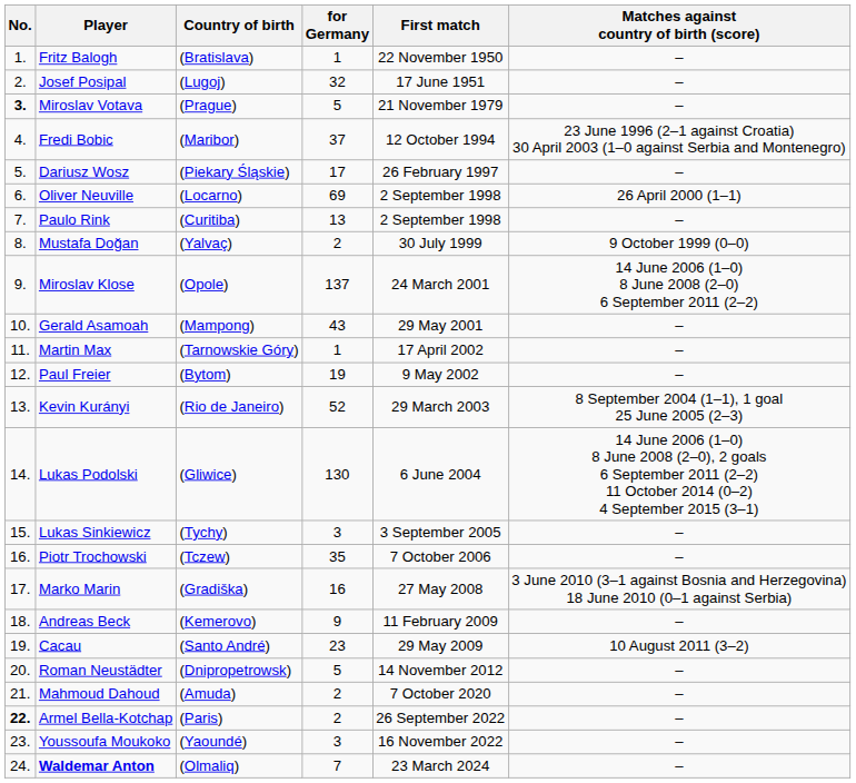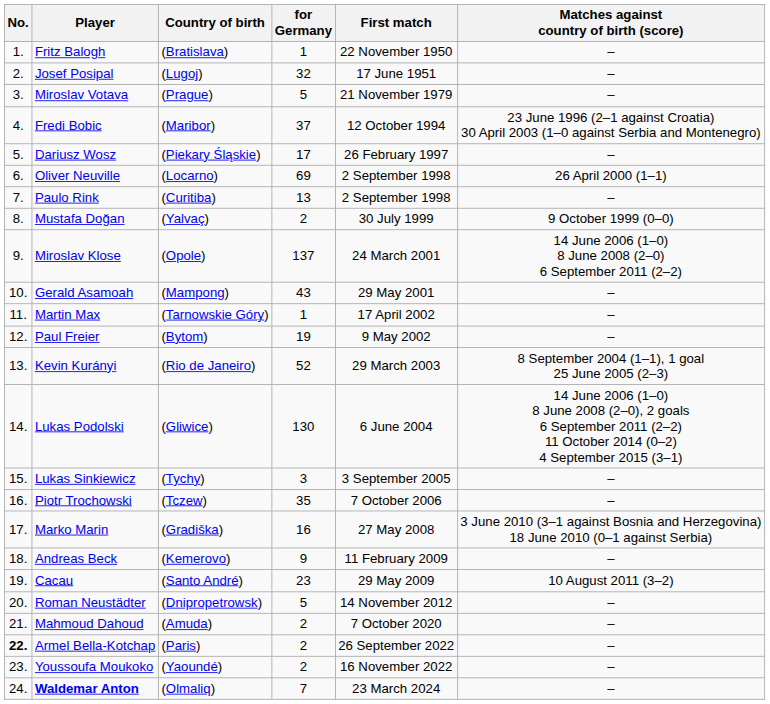 <table class="wikitable sortable nowrap" style="text-align:center;font-size:96%">
 <tr>
 <th>No.</th>
 <th>Player</th>
 <th>Country of birth</th>
 <th> for<br>Germany</th>
 <th>First match</th>
 <th>Matches against<br>country of birth (score)</th>
 </tr>
 <tr>
 <td>1.</td>
 <td style="text-align:left"><a href='#'>Fritz Balogh</a></td>
 <td style="text-align:left"> (<a href='#'>Bratislava</a>)</td>
 <td>1</td>
 <td>22 November 1950</td>
 <td>–</td>
 </tr>
 <tr>
 <td>2.</td>
 <td style="text-align:left"><a href='#'>Josef Posipal</a></td>
 <td style="text-align:left"> (<a href='#'>Lugoj</a>)</td>
 <td>32</td>
 <td>17 June 1951</td>
 <td>–</td>
 </tr>
 <tr>
-<td><strong>3.</strong></td>
+<td>3.</td>
 <td style="text-align:left"><a href='#'>Miroslav Votava</a></td>
 <td style="text-align:left"> (<a href='#'>Prague</a>)</td>
 <td>5</td>
 <td>21 November 1979</td>
 <td>–</td>
 </tr>
 <tr>
 <td>4.</td>
 <td style="text-align:left"><a href='#'>Fredi Bobic</a></td>
 <td style="text-align:left"> (<a href='#'>Maribor</a>)</td>
 <td>37</td>
 <td>12 October 1994</td>
 <td>23 June 1996 (2–1 against Croatia)<br>30 April 2003 (1–0 against Serbia and Montenegro)</td>
 </tr>
 <tr>
 <td>5.</td>
 <td style="text-align:left"><a href='#'>Dariusz Wosz</a></td>
 <td style="text-align:left"> (<a href='#'>Piekary Śląskie</a>)</td>
 <td>17</td>
 <td>26 February 1997</td>
 <td>–</td>
 </tr>
 <tr>
 <td>6.</td>
 <td style="text-align:left"><a href='#'>Oliver Neuville</a></td>
 <td style="text-align:left"> (<a href='#'>Locarno</a>)</td>
 <td>69</td>
 <td>2 September 1998</td>
 <td>26 April 2000 (1–1)</td>
 </tr>
 <tr>
 <td>7.</td>
 <td style="text-align:left"><a href='#'>Paulo Rink</a></td>
 <td style="text-align:left"> (<a href='#'>Curitiba</a>)</td>
 <td>13</td>
 <td>2 September 1998</td>
 <td>–</td>
 </tr>
 <tr>
 <td>8.</td>
 <td style="text-align:left"><a href='#'>Mustafa Doğan</a></td>
 <td style="text-align:left"> (<a href='#'>Yalvaç</a>)</td>
 <td>2</td>
 <td>30 July 1999</td>
 <td>9 October 1999 (0–0)</td>
 </tr>
 <tr>
 <td>9.</td>
 <td style="text-align:left"><a href='#'>Miroslav Klose</a></td>
 <td style="text-align:left"> (<a href='#'>Opole</a>)</td>
 <td>137</td>
 <td>24 March 2001</td>
 <td>14 June 2006 (1–0)<br>8 June 2008 (2–0)<br>6 September 2011 (2–2)</td>
 </tr>
 <tr>
 <td>10.</td>
 <td style="text-align:left"><a href='#'>Gerald Asamoah</a></td>
 <td style="text-align:left"> (<a href='#'>Mampong</a>)</td>
 <td>43</td>
 <td>29 May 2001</td>
 <td>–</td>
 </tr>
 <tr>
 <td>11.</td>
 <td style="text-align:left"><a href='#'>Martin Max</a></td>
 <td style="text-align:left"> (<a href='#'>Tarnowskie Góry</a>)</td>
 <td>1</td>
 <td>17 April 2002</td>
 <td>–</td>
 </tr>
 <tr>
 <td>12.</td>
 <td style="text-align:left"><a href='#'>Paul Freier</a></td>
 <td style="text-align:left"> (<a href='#'>Bytom</a>)</td>
 <td>19</td>
 <td>9 May 2002</td>
 <td>–</td>
 </tr>
 <tr>
 <td>13.</td>
 <td style="text-align:left"><a href='#'>Kevin Kurányi</a></td>
 <td style="text-align:left"> (<a href='#'>Rio de Janeiro</a>)</td>
 <td>52</td>
 <td>29 March 2003</td>
 <td>8 September 2004 (1–1), 1 goal<br>25 June 2005 (2–3)</td>
 </tr>
 <tr>
 <td>14.</td>
 <td style="text-align:left"><a href='#'>Lukas Podolski</a></td>
 <td style="text-align:left"> (<a href='#'>Gliwice</a>)</td>
 <td>130</td>
 <td>6 June 2004</td>
 <td>14 June 2006 (1–0)<br>8 June 2008 (2–0), 2 goals<br>6 September 2011 (2–2)<br>11 October 2014 (0–2)<br>4 September 2015 (3–1)</td>
 </tr>
 <tr>
 <td>15.</td>
 <td style="text-align:left"><a href='#'>Lukas Sinkiewicz</a></td>
 <td style="text-align:left"> (<a href='#'>Tychy</a>)</td>
 <td>3</td>
 <td>3 September 2005</td>
 <td>–</td>
 </tr>
 <tr>
 <td>16.</td>
 <td style="text-align:left"><a href='#'>Piotr Trochowski</a></td>
 <td style="text-align:left"> (<a href='#'>Tczew</a>)</td>
 <td>35</td>
 <td>7 October 2006</td>
 <td>–</td>
 </tr>
 <tr>
 <td>17.</td>
 <td style="text-align:left"><a href='#'>Marko Marin</a></td>
 <td style="text-align:left"> (<a href='#'>Gradiška</a>)</td>
 <td>16</td>
 <td>27 May 2008</td>
 <td>3 June 2010 (3–1 against Bosnia and Herzegovina)<br>18 June 2010 (0–1 against Serbia)</td>
 </tr>
 <tr>
 <td>18.</td>
 <td style="text-align:left"><a href='#'>Andreas Beck</a></td>
 <td style="text-align:left"> (<a href='#'>Kemerovo</a>)</td>
 <td>9</td>
 <td>11 February 2009</td>
 <td>–</td>
 </tr>
 <tr>
 <td>19.</td>
 <td style="text-align:left"><a href='#'>Cacau</a></td>
 <td style="text-align:left"> (<a href='#'>Santo André</a>)</td>
 <td>23</td>
 <td>29 May 2009</td>
 <td>10 August 2011 (3–2)</td>
 </tr>
 <tr>
 <td>20.</td>
 <td style="text-align:left"><a href='#'>Roman Neustädter</a></td>
 <td style="text-align:left"> (<a href='#'>Dnipropetrowsk</a>)</td>
 <td>5</td>
 <td>14 November 2012</td>
 <td>–</td>
 </tr>
 <tr>
 <td>21.</td>
 <td style="text-align:left"><a href='#'>Mahmoud Dahoud</a></td>
 <td style="text-align:left"> (<a href='#'>Amuda</a>)</td>
 <td>2</td>
 <td>7 October 2020</td>
 <td>–</td>
 </tr>
 <tr>
 <td><strong>22.</strong></td>
 <td style="text-align:left"><a href='#'>Armel Bella-Kotchap</a></td>
 <td style="text-align:left"> (<a href='#'>Paris</a>)</td>
 <td>2</td>
 <td>26 September 2022</td>
 <td>–</td>
 </tr>
 <tr>
 <td>23.</td>
 <td style="text-align:left"><a href='#'>Youssoufa Moukoko</a></td>
 <td style="text-align:left"> (<a href='#'>Yaoundé</a>)</td>
-<td>3</td>
+<td>2</td>
 <td>16 November 2022</td>
 <td>–</td>
 </tr>
 <tr>
 <td>24.</td>
 <td style="text-align:left"><strong><a href='#'>Waldemar Anton</a></strong></td>
 <td style="text-align:left"> (<a href='#'>Olmaliq</a>)</td>
 <td>7</td>
 <td>23 March 2024</td>
 <td>–</td>
 </tr>
 </table>
